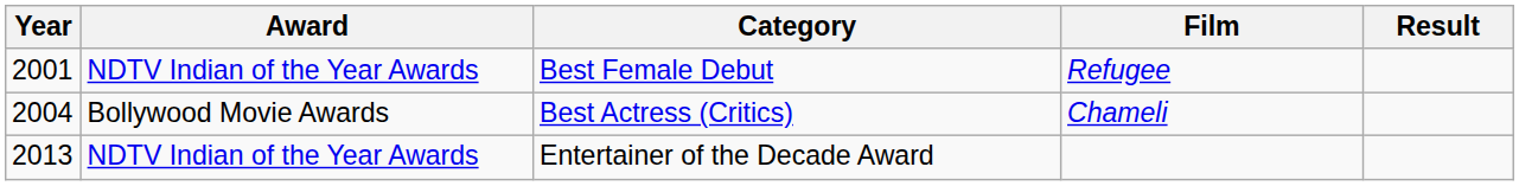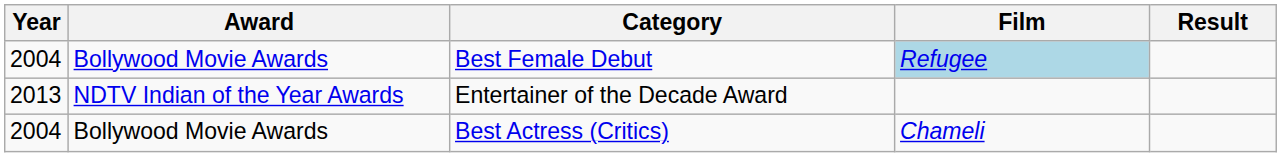 <table class="wikitable sortable" width=100%>
 <tr>
 <th width=5%>Year</th>
 <th width=30%>Award</th>
 <th width=35%>Category</th>
 <th width=20%>Film</th>
 <th width=10%>Result</th>
 </tr>
 <tr>
-<td>2001</td>
+<td>2004</td>
+<td><a href='#'>Bollywood Movie Awards</a></td>
+<td><a href='#'>Best Female Debut</a></td>
+<td style="background: lightblue;"><em><a href='#'>Refugee</a></em></td>
+<td></td>
+</tr>
+<tr>
+<td ->2013</td>
 <td><a href='#'>NDTV Indian of the Year Awards</a></td>
-<td><a href='#'>Best Female Debut</a></td>
-<td><em><a href='#'>Refugee</a></em></td>
+<td>Entertainer of the Decade Award</td>
+<td></td>
 <td></td>
 </tr>
 <tr>
 <td>2004</td>
 <td>Bollywood Movie Awards</td>
 <td><a href='#'>Best Actress (Critics)</a></td>
 <td><em><a href='#'>Chameli</a></em></td>
 <td></td>
 </tr>
-<tr>
-<td ->2013</td>
-<td><a href='#'>NDTV Indian of the Year Awards</a></td>
-<td>Entertainer of the Decade Award</td>
-<td></td>
-<td></td>
-</tr>
 </table>
